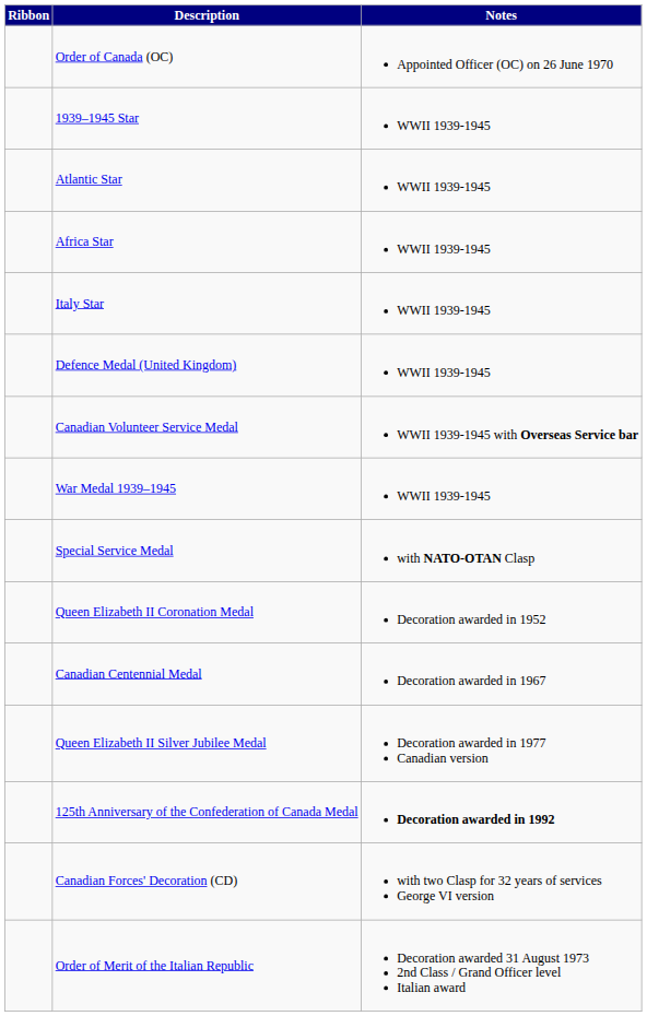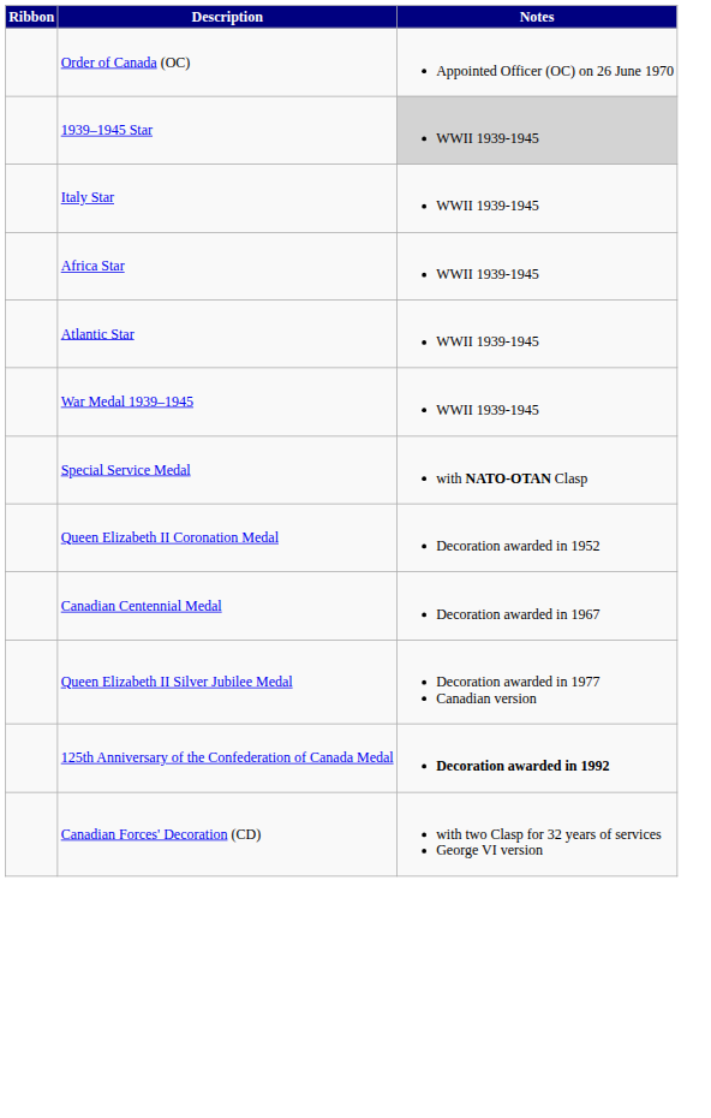 <table class="wikitable">
 <tr style="background:Navy;color:White" align="center">
 <td><strong>Ribbon</strong></td>
 <td><strong>Description</strong></td>
 <td><strong>Notes</strong></td>
 </tr>
 <tr>
 <td></td>
 <td><a href='#'>Order of Canada</a> (OC)</td>
 <td><br><ul><li>Appointed Officer (OC) on 26 June 1970</li></ul></td>
 </tr>
 <tr>
 <td></td>
 <td><a href='#'>1939–1945 Star</a></td>
-<td><br><ul><li>WWII 1939-1945</li></ul></td>
+<td style="background: lightgrey;"><br><ul><li>WWII 1939-1945</li></ul></td>
 </tr>
 <tr>
 <td></td>
-<td><a href='#'>Atlantic Star</a></td>
+<td><a href='#'>Italy Star</a></td>
 <td><br><ul><li>WWII 1939-1945</li></ul></td>
 </tr>
 <tr>
 <td></td>
 <td><a href='#'>Africa Star</a></td>
 <td><br><ul><li>WWII 1939-1945</li></ul></td>
 </tr>
 <tr>
 <td></td>
-<td><a href='#'>Italy Star</a></td>
+<td><a href='#'>Atlantic Star</a></td>
 <td><br><ul><li>WWII 1939-1945</li></ul></td>
-</tr>
-<tr>
-<td></td>
-<td><a href='#'>Defence Medal (United Kingdom)</a></td>
-<td><br><ul><li>WWII 1939-1945</li></ul></td>
-</tr>
-<tr>
-<td></td>
-<td><a href='#'>Canadian Volunteer Service Medal</a></td>
-<td><br><ul><li>WWII 1939-1945 with <strong>Overseas Service bar</strong></li></ul></td>
 </tr>
 <tr>
 <td></td>
 <td><a href='#'>War Medal 1939–1945</a></td>
 <td><br><ul><li>WWII 1939-1945</li></ul></td>
 </tr>
 <tr>
 <td></td>
 <td><a href='#'>Special Service Medal</a></td>
 <td><br><ul><li>with <strong>NATO-OTAN</strong> Clasp</li></ul></td>
 </tr>
 <tr>
 <td></td>
 <td><a href='#'>Queen Elizabeth II Coronation Medal</a></td>
 <td><br><ul><li>Decoration awarded in 1952</li></ul></td>
 </tr>
 <tr>
 <td></td>
 <td><a href='#'>Canadian Centennial Medal</a></td>
 <td><br><ul><li>Decoration awarded in 1967</li></ul></td>
 </tr>
 <tr>
 <td></td>
 <td><a href='#'>Queen Elizabeth II Silver Jubilee Medal</a></td>
 <td><br><ul><li>Decoration awarded in 1977</li><li>Canadian version</li></ul></td>
 </tr>
 <tr>
 <td></td>
 <td><a href='#'>125th Anniversary of the Confederation of Canada Medal</a></td>
 <td><strong><br><ul><li>Decoration awarded in 1992</li></ul></strong></td>
 </tr>
 <tr>
 <td></td>
 <td><a href='#'>Canadian Forces' Decoration</a> (CD)</td>
 <td><br><ul><li>with two Clasp for 32 years of services</li><li>George VI version</li></ul></td>
 </tr>
-<tr>
-<td></td>
-<td><a href='#'>Order of Merit of the Italian Republic</a></td>
-<td><br><ul><li>Decoration awarded 31 August 1973</li><li>2nd Class / Grand Officer level</li><li> Italian award</li></ul></td>
-</tr>
 </table>
